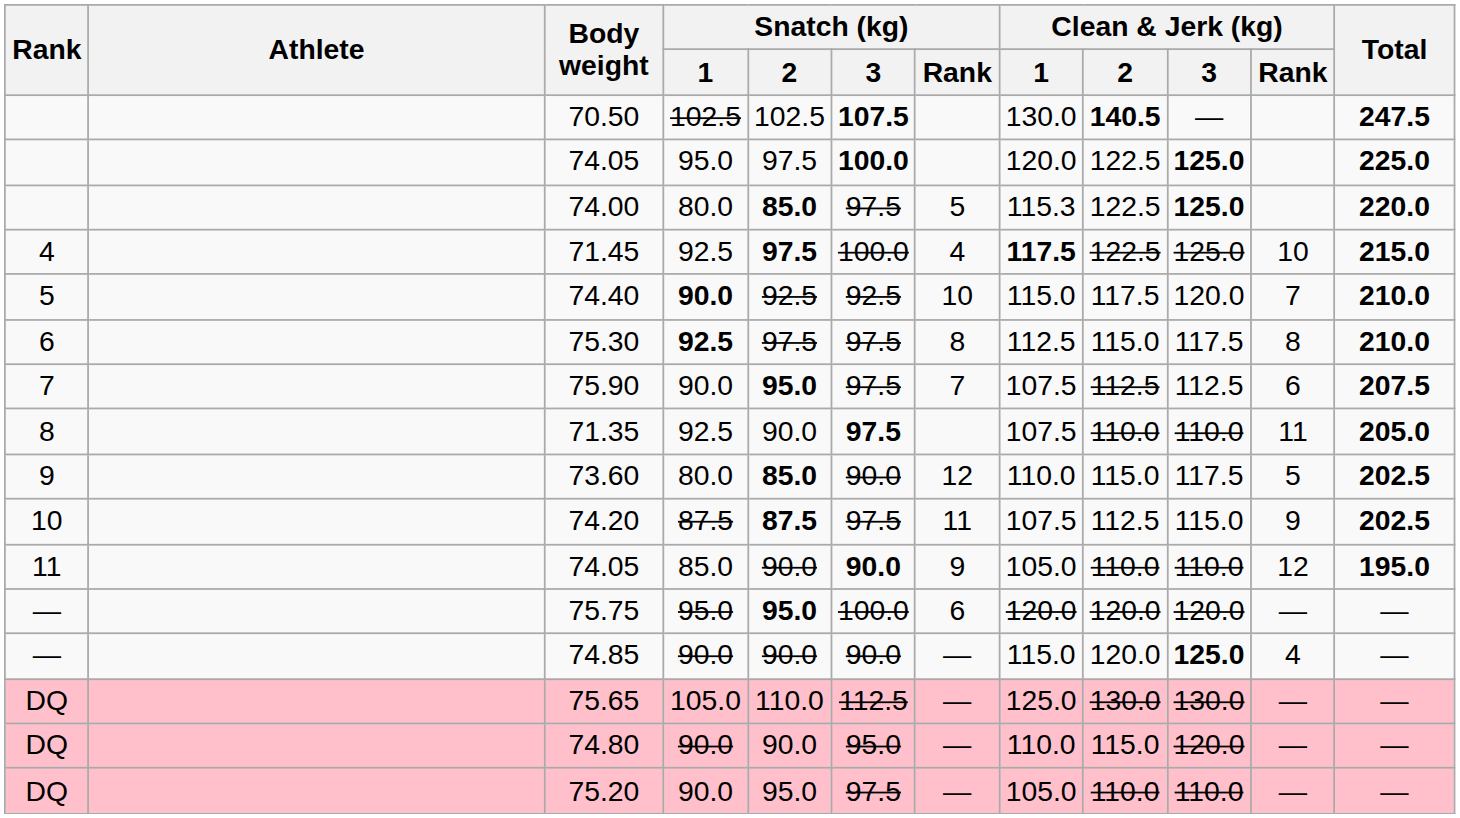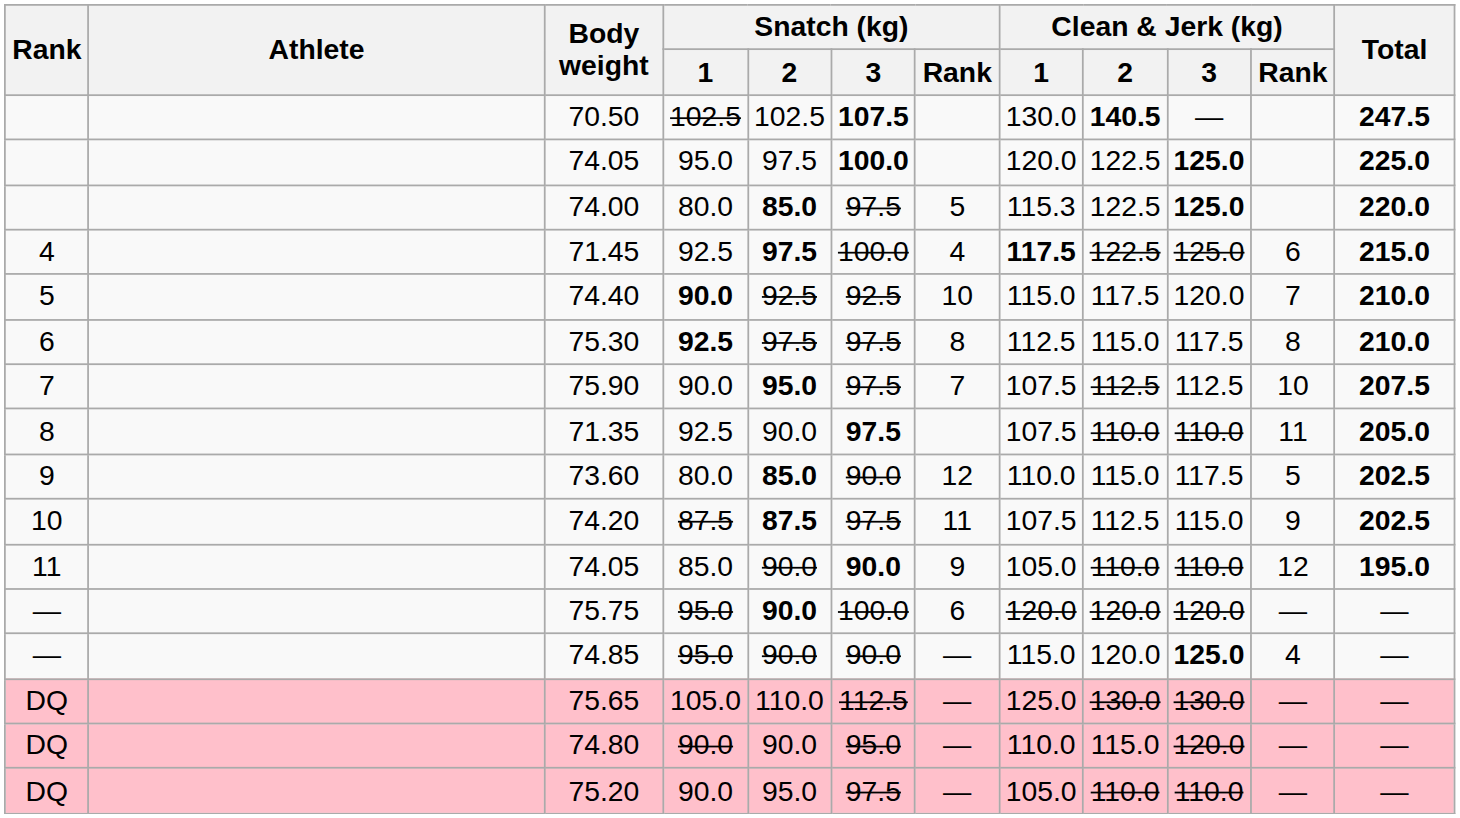 <table class = "wikitable" style="text-align:center;">
 <tr>
 <th rowspan=2 width=40>Rank</th>
 <th rowspan=2 width=250>Athlete</th>
 <th rowspan=2 width=60>Body weight</th>
 <th colspan=4>Snatch (kg)</th>
 <th colspan=4>Clean & Jerk (kg)</th>
 <th rowspan=2 width=60>Total</th>
 </tr>
 <tr>
 <th width=40>1</th>
 <th width=40>2</th>
 <th width=40>3</th>
 <th width=40>Rank</th>
 <th width=40>1</th>
 <th width=40>2</th>
 <th width=40>3</th>
 <th width=40>Rank</th>
 </tr>
 <tr>
 <td></td>
 <td align=left></td>
 <td>70.50</td>
 <td><s>102.5 </s></td>
 <td>102.5</td>
 <td><strong>107.5</strong></td>
 <td></td>
 <td>130.0</td>
 <td><strong>140.5</strong></td>
 <td>—</td>
 <td></td>
 <td><strong>247.5</strong></td>
 </tr>
 <tr>
 <td></td>
 <td align=left></td>
 <td>74.05</td>
 <td>95.0</td>
 <td>97.5</td>
 <td><strong>100.0</strong></td>
 <td></td>
 <td>120.0</td>
 <td>122.5</td>
 <td><strong>125.0</strong></td>
 <td></td>
 <td><strong>225.0</strong></td>
 </tr>
 <tr>
 <td></td>
 <td align=left></td>
 <td>74.00</td>
 <td>80.0</td>
 <td><strong>85.0</strong></td>
 <td><s>97.5 </s></td>
 <td>5</td>
 <td>115.3</td>
 <td>122.5</td>
 <td><strong>125.0</strong></td>
 <td></td>
 <td><strong>220.0</strong></td>
 </tr>
 <tr>
 <td>4</td>
 <td align=left></td>
 <td>71.45</td>
 <td>92.5</td>
 <td><strong>97.5</strong></td>
 <td><s>100.0 </s></td>
 <td>4</td>
 <td><strong>117.5</strong></td>
 <td><s>122.5 </s></td>
 <td><s>125.0 </s></td>
-<td>10</td>
+<td>6</td>
 <td><strong>215.0</strong></td>
 </tr>
 <tr>
 <td>5</td>
 <td align=left></td>
 <td>74.40</td>
 <td><strong>90.0</strong></td>
 <td><s>92.5 </s></td>
 <td><s>92.5 </s></td>
 <td>10</td>
 <td>115.0</td>
 <td>117.5</td>
 <td>120.0</td>
 <td>7</td>
 <td><strong>210.0</strong></td>
 </tr>
 <tr>
 <td>6</td>
 <td align=left></td>
 <td>75.30</td>
 <td><strong>92.5</strong></td>
 <td><s>97.5 </s></td>
 <td><s>97.5 </s></td>
 <td>8</td>
 <td>112.5</td>
 <td>115.0</td>
 <td>117.5</td>
 <td>8</td>
 <td><strong>210.0</strong></td>
 </tr>
 <tr>
 <td>7</td>
 <td align=left></td>
 <td>75.90</td>
 <td>90.0</td>
 <td><strong>95.0</strong></td>
 <td><s>97.5 </s></td>
 <td>7</td>
 <td>107.5</td>
 <td><s>112.5 </s></td>
 <td>112.5</td>
-<td>6</td>
+<td>10</td>
 <td><strong>207.5</strong></td>
 </tr>
 <tr>
 <td>8</td>
 <td align=left></td>
 <td>71.35</td>
 <td>92.5</td>
 <td>90.0</td>
 <td><strong>97.5</strong></td>
 <td></td>
 <td>107.5</td>
 <td><s>110.0 </s></td>
 <td><s>110.0 </s></td>
 <td>11</td>
 <td><strong>205.0</strong></td>
 </tr>
 <tr>
 <td>9</td>
 <td align=left></td>
 <td>73.60</td>
 <td>80.0</td>
 <td><strong>85.0</strong></td>
 <td><s>90.0 </s></td>
 <td>12</td>
 <td>110.0</td>
 <td>115.0</td>
 <td>117.5</td>
 <td>5</td>
 <td><strong>202.5</strong></td>
 </tr>
 <tr>
 <td>10</td>
 <td align=left></td>
 <td>74.20</td>
 <td><s>87.5 </s></td>
 <td><strong>87.5</strong></td>
 <td><s>97.5 </s></td>
 <td>11</td>
 <td>107.5</td>
 <td>112.5</td>
 <td>115.0</td>
 <td>9</td>
 <td><strong>202.5</strong></td>
 </tr>
 <tr>
 <td>11</td>
 <td align=left></td>
 <td>74.05</td>
 <td>85.0</td>
 <td><s>90.0 </s></td>
 <td><strong>90.0</strong></td>
 <td>9</td>
 <td>105.0</td>
 <td><s>110.0 </s></td>
 <td><s>110.0 </s></td>
 <td>12</td>
 <td><strong>195.0</strong></td>
 </tr>
 <tr>
 <td>—</td>
 <td align=left></td>
 <td>75.75</td>
 <td><s>95.0 </s></td>
-<td><strong>95.0</strong></td>
+<td><strong>90.0</strong></td>
 <td><s>100.0 </s></td>
 <td>6</td>
 <td><s>120.0 </s></td>
 <td><s>120.0 </s></td>
 <td><s>120.0 </s></td>
 <td>—</td>
 <td>—</td>
 </tr>
 <tr>
 <td>—</td>
 <td align=left></td>
 <td>74.85</td>
-<td><s>90.0 </s></td>
+<td><s>95.0 </s></td>
 <td><s>90.0 </s></td>
 <td><s>90.0 </s></td>
 <td>—</td>
 <td>115.0</td>
 <td>120.0</td>
 <td><strong>125.0</strong></td>
 <td>4</td>
 <td>—</td>
 </tr>
 <tr bgcolor=pink>
 <td>DQ</td>
 <td align=left></td>
 <td>75.65</td>
 <td>105.0</td>
 <td>110.0</td>
 <td><s>112.5 </s></td>
 <td>—</td>
 <td>125.0</td>
 <td><s>130.0 </s></td>
 <td><s>130.0 </s></td>
 <td>—</td>
 <td>—</td>
 </tr>
 <tr bgcolor=pink>
 <td>DQ</td>
 <td align=left></td>
 <td>74.80</td>
 <td><s>90.0 </s></td>
 <td>90.0</td>
 <td><s>95.0 </s></td>
 <td>—</td>
 <td>110.0</td>
 <td>115.0</td>
 <td><s>120.0 </s></td>
 <td>—</td>
 <td>—</td>
 </tr>
 <tr bgcolor=pink>
 <td>DQ</td>
 <td align=left></td>
 <td>75.20</td>
 <td>90.0</td>
 <td>95.0</td>
 <td><s>97.5 </s></td>
 <td>—</td>
 <td>105.0</td>
 <td><s>110.0 </s></td>
 <td><s>110.0 </s></td>
 <td>—</td>
 <td>—</td>
 </tr>
 </table>
